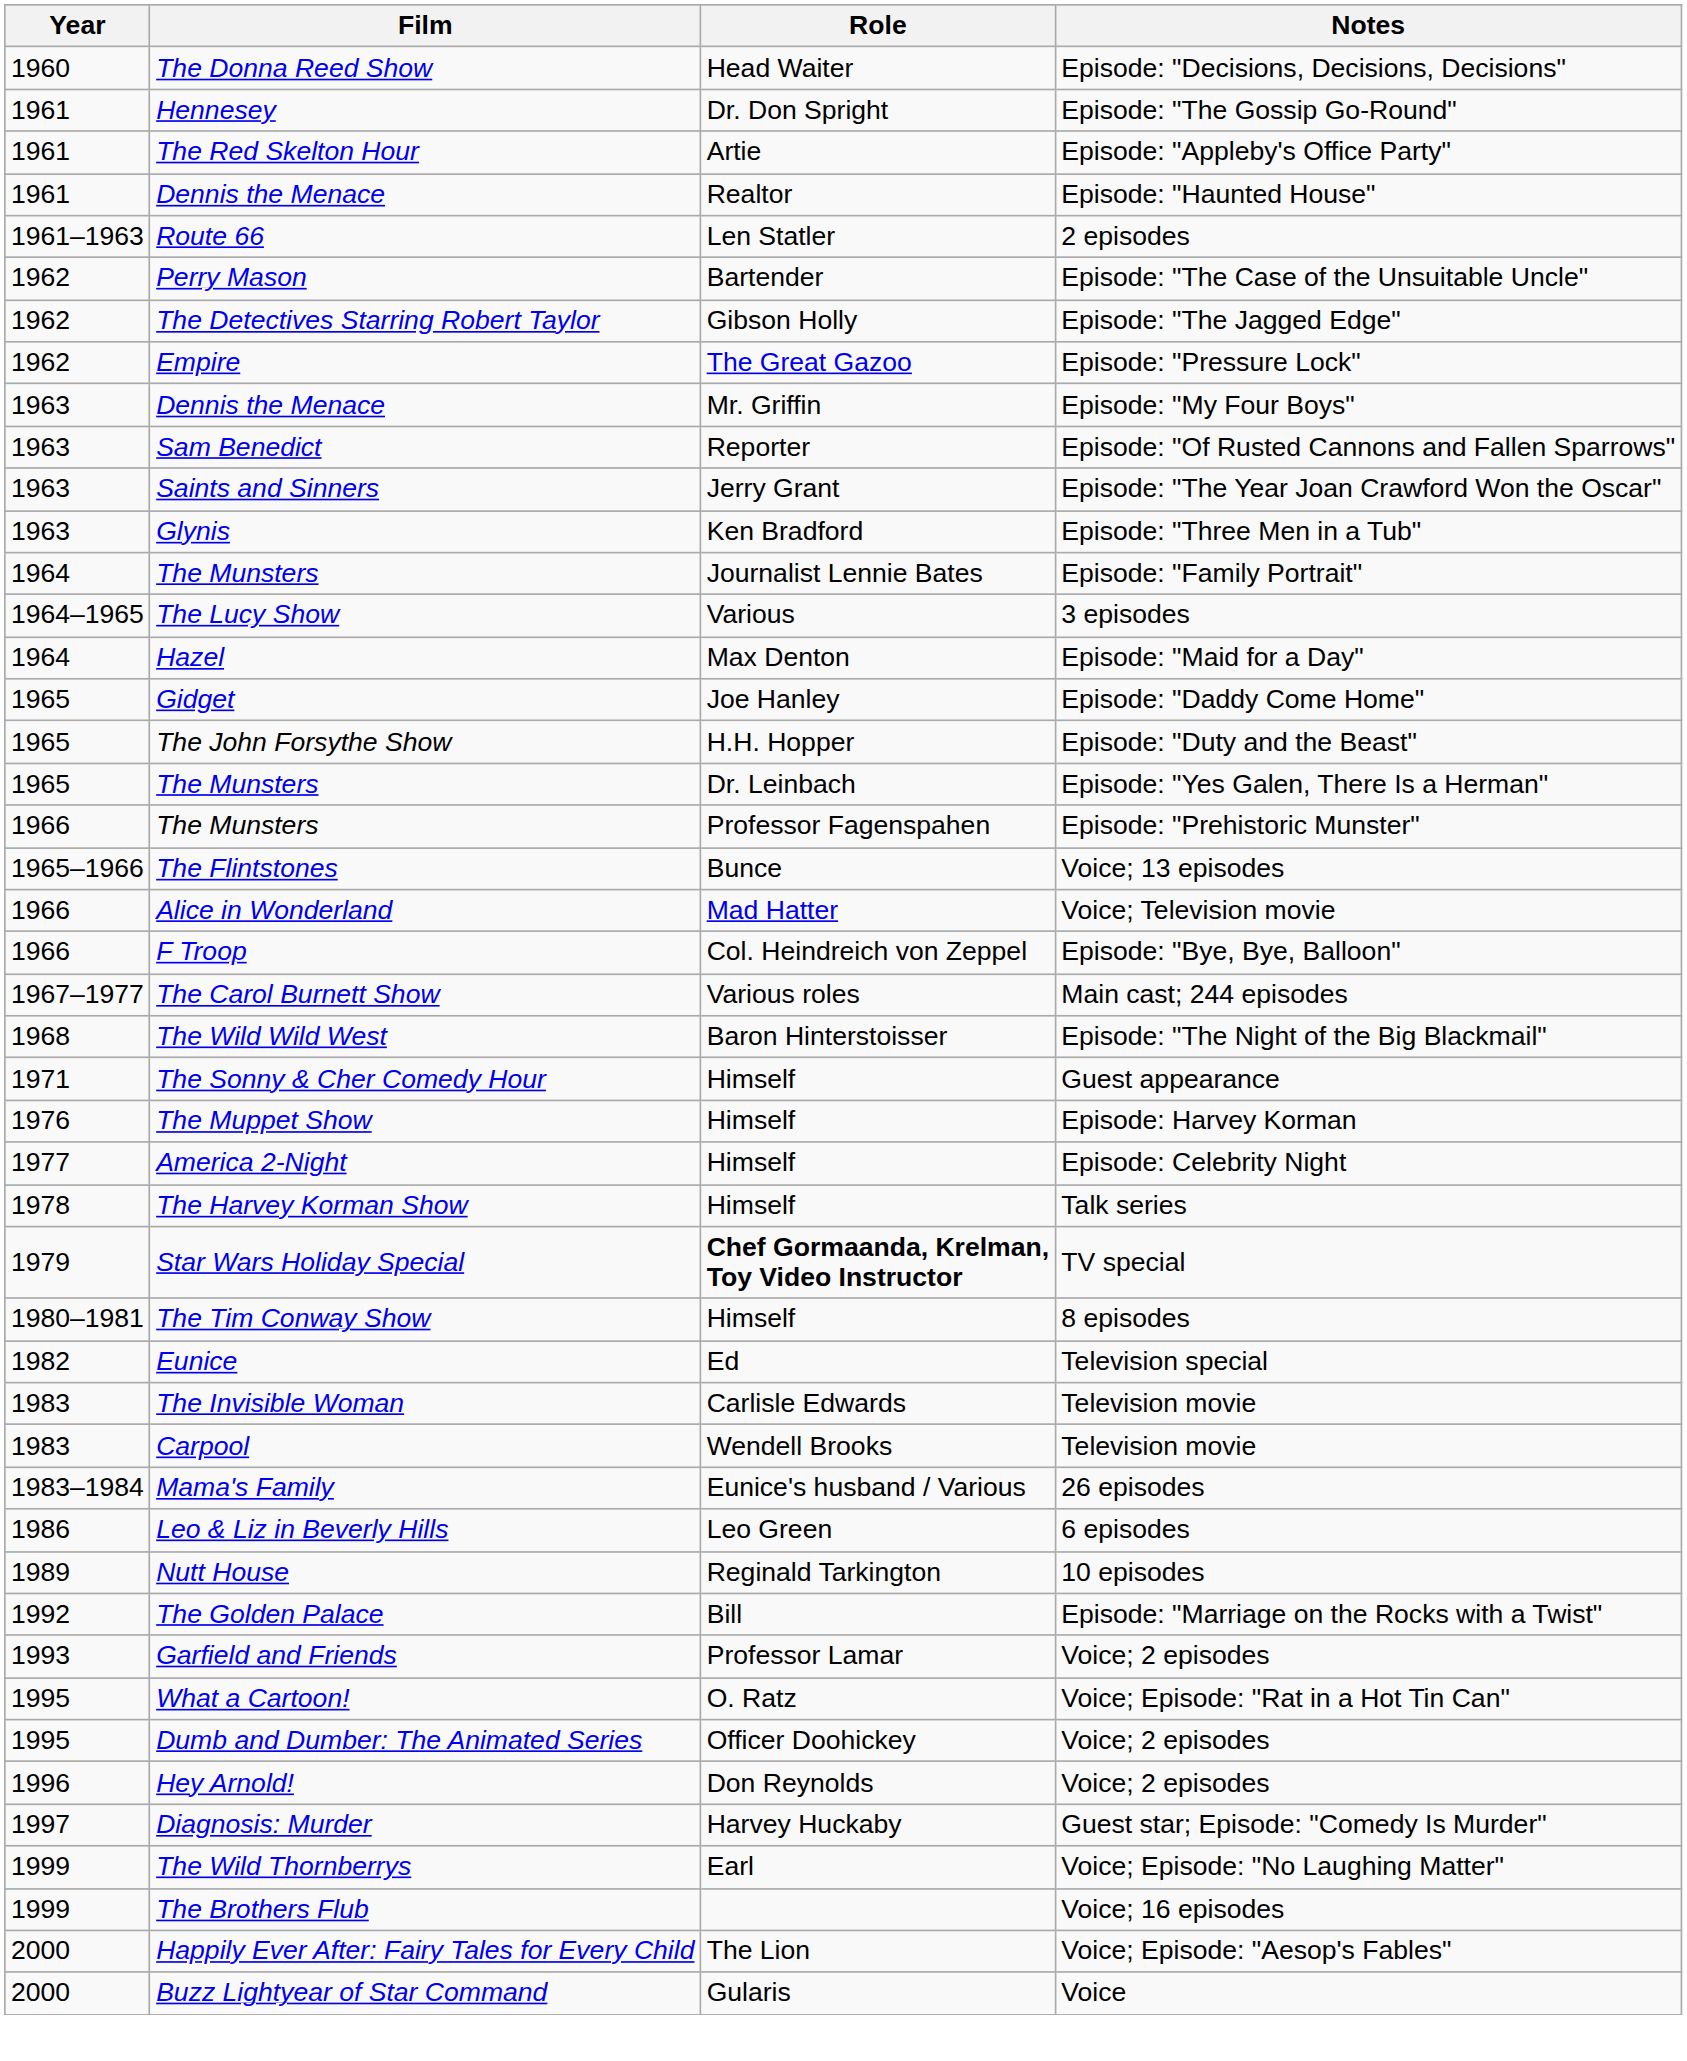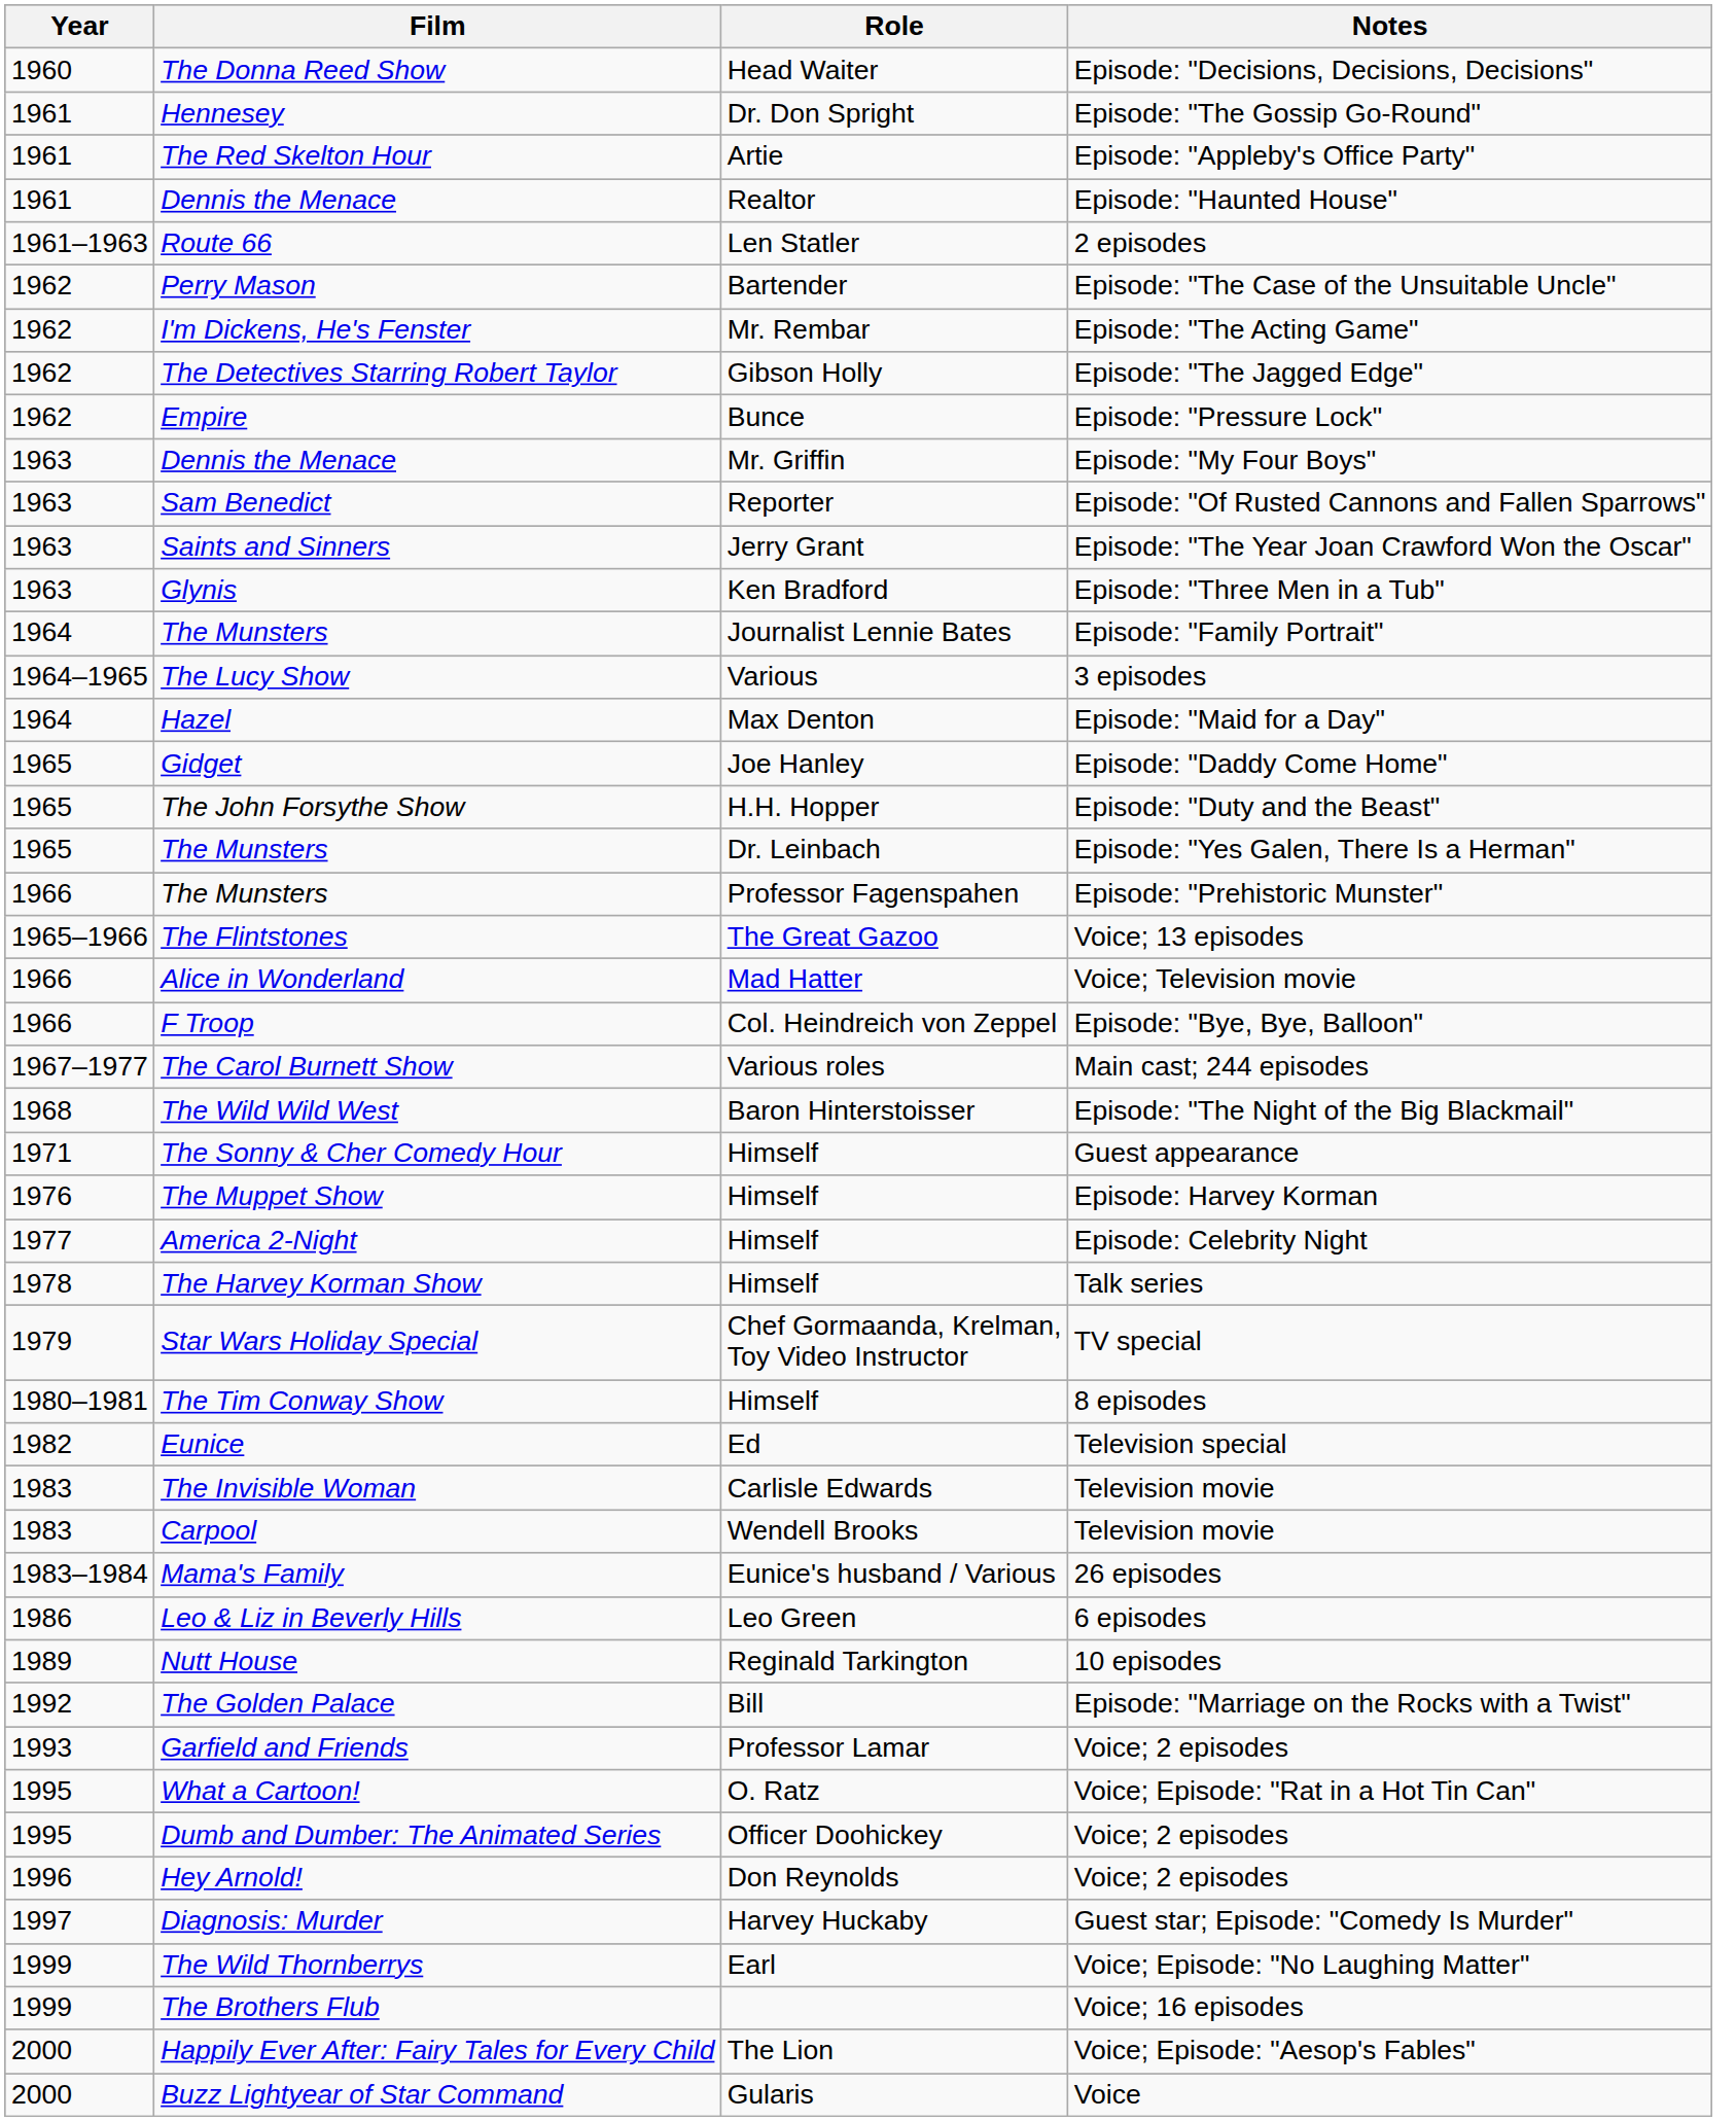 <table class="wikitable sortable">
 <tr>
 <th>Year</th>
 <th>Film</th>
 <th>Role</th>
 <th class="unsortable">Notes</th>
 </tr>
 <tr>
 <td>1960</td>
 <td><em><a href='#'>The Donna Reed Show</a></em></td>
 <td>Head Waiter</td>
 <td>Episode: "Decisions, Decisions, Decisions"</td>
 </tr>
 <tr>
 <td>1961</td>
 <td><em><a href='#'>Hennesey</a></em></td>
 <td>Dr. Don Spright</td>
 <td>Episode: "The Gossip Go-Round"</td>
 </tr>
 <tr>
 <td>1961</td>
 <td><em><a href='#'>The Red Skelton Hour</a></em></td>
 <td>Artie</td>
 <td>Episode: "Appleby's Office Party"</td>
 </tr>
 <tr>
 <td>1961</td>
 <td><em><a href='#'>Dennis the Menace</a></em></td>
 <td>Realtor</td>
 <td>Episode: "Haunted House"</td>
 </tr>
 <tr>
 <td>1961–1963</td>
 <td><em><a href='#'>Route 66</a></em></td>
 <td>Len Statler</td>
 <td>2 episodes</td>
 </tr>
 <tr>
 <td>1962</td>
 <td><em><a href='#'>Perry Mason</a></em></td>
 <td>Bartender</td>
 <td>Episode: "The Case of the Unsuitable Uncle"</td>
 </tr>
 <tr>
 <td>1962</td>
+<td><em><a href='#'>I'm Dickens, He's Fenster</a></em></td>
+<td>Mr. Rembar</td>
+<td>Episode: "The Acting Game"</td>
+</tr>
+<tr>
+<td>1962</td>
 <td><em><a href='#'>The Detectives Starring Robert Taylor</a></em></td>
 <td>Gibson Holly</td>
 <td>Episode: "The Jagged Edge"</td>
 </tr>
 <tr>
 <td>1962</td>
 <td><em><a href='#'>Empire</a></em></td>
-<td><a href='#'>The Great Gazoo</a></td>
+<td>Bunce</td>
 <td>Episode: "Pressure Lock"</td>
 </tr>
 <tr>
 <td>1963</td>
 <td><em><a href='#'>Dennis the Menace</a></em></td>
 <td>Mr. Griffin</td>
 <td>Episode: "My Four Boys"</td>
 </tr>
 <tr>
 <td>1963</td>
 <td><em><a href='#'>Sam Benedict</a></em></td>
 <td>Reporter</td>
 <td>Episode: "Of Rusted Cannons and Fallen Sparrows"</td>
 </tr>
 <tr>
 <td>1963</td>
 <td><em><a href='#'>Saints and Sinners</a></em></td>
 <td>Jerry Grant</td>
 <td>Episode: "The Year Joan Crawford Won the Oscar"</td>
 </tr>
 <tr>
 <td>1963</td>
 <td><em><a href='#'>Glynis</a></em></td>
 <td>Ken Bradford</td>
 <td>Episode: "Three Men in a Tub"</td>
 </tr>
 <tr>
 <td>1964</td>
 <td><em><a href='#'>The Munsters</a></em></td>
 <td>Journalist Lennie Bates</td>
 <td>Episode: "Family Portrait"</td>
 </tr>
 <tr>
 <td>1964–1965</td>
 <td><em><a href='#'>The Lucy Show</a></em></td>
 <td>Various</td>
 <td>3 episodes</td>
 </tr>
 <tr>
 <td>1964</td>
 <td><em><a href='#'>Hazel</a></em></td>
 <td>Max Denton</td>
 <td>Episode: "Maid for a Day"</td>
 </tr>
 <tr>
 <td>1965</td>
 <td><em><a href='#'>Gidget</a></em></td>
 <td>Joe Hanley</td>
 <td>Episode: "Daddy Come Home"</td>
 </tr>
 <tr>
 <td>1965</td>
 <td><em>The John Forsythe Show</em></td>
 <td>H.H. Hopper</td>
 <td>Episode: "Duty and the Beast"</td>
 </tr>
 <tr>
 <td>1965</td>
 <td><em><a href='#'>The Munsters</a></em></td>
 <td>Dr. Leinbach</td>
 <td>Episode: "Yes Galen, There Is a Herman"</td>
 </tr>
 <tr>
 <td>1966</td>
 <td><em>The Munsters</em></td>
 <td>Professor Fagenspahen</td>
 <td>Episode: "Prehistoric Munster"</td>
 </tr>
 <tr>
 <td>1965–1966</td>
 <td><em><a href='#'>The Flintstones</a></em></td>
-<td>Bunce</td>
+<td><a href='#'>The Great Gazoo</a></td>
 <td>Voice; 13 episodes</td>
 </tr>
 <tr>
 <td>1966</td>
 <td><em><a href='#'>Alice in Wonderland</a></em></td>
 <td><a href='#'>Mad Hatter</a></td>
 <td>Voice; Television movie</td>
 </tr>
 <tr>
 <td>1966</td>
 <td><em><a href='#'>F Troop</a></em></td>
 <td>Col. Heindreich von Zeppel</td>
 <td>Episode: "Bye, Bye, Balloon"</td>
 </tr>
 <tr>
 <td>1967–1977</td>
 <td><em><a href='#'>The Carol Burnett Show</a></em></td>
 <td>Various roles</td>
 <td>Main cast; 244 episodes</td>
 </tr>
 <tr>
 <td>1968</td>
 <td><em><a href='#'>The Wild Wild West</a></em></td>
 <td>Baron Hinterstoisser</td>
 <td>Episode: "The Night of the Big Blackmail"</td>
 </tr>
 <tr>
 <td>1971</td>
 <td><em><a href='#'>The Sonny & Cher Comedy Hour</a></em></td>
 <td>Himself</td>
 <td>Guest appearance</td>
 </tr>
 <tr>
 <td>1976</td>
 <td><em><a href='#'>The Muppet Show</a></em></td>
 <td>Himself</td>
 <td>Episode: Harvey Korman</td>
 </tr>
 <tr>
 <td>1977</td>
 <td><em><a href='#'>America 2-Night</a></em></td>
 <td>Himself</td>
 <td>Episode: Celebrity Night</td>
 </tr>
 <tr>
 <td>1978</td>
 <td><em><a href='#'>The Harvey Korman Show</a></em></td>
 <td>Himself</td>
 <td>Talk series</td>
 </tr>
 <tr>
 <td>1979</td>
 <td><em><a href='#'>Star Wars Holiday Special</a></em></td>
-<td><strong>Chef Gormaanda, Krelman, <br> Toy Video Instructor</strong></td>
+<td>Chef Gormaanda, Krelman, <br> Toy Video Instructor</td>
 <td>TV special</td>
 </tr>
 <tr>
 <td>1980–1981</td>
 <td><em><a href='#'>The Tim Conway Show</a></em></td>
 <td>Himself</td>
 <td>8 episodes</td>
 </tr>
 <tr>
 <td>1982</td>
 <td><em><a href='#'>Eunice</a></em></td>
 <td>Ed</td>
 <td>Television special</td>
 </tr>
 <tr>
 <td>1983</td>
 <td><em><a href='#'>The Invisible Woman</a></em></td>
 <td>Carlisle Edwards</td>
 <td>Television movie</td>
 </tr>
 <tr>
 <td>1983</td>
 <td><em><a href='#'>Carpool</a></em></td>
 <td>Wendell Brooks</td>
 <td>Television movie</td>
 </tr>
 <tr>
 <td>1983–1984</td>
 <td><em><a href='#'>Mama's Family</a></em></td>
 <td>Eunice's husband / Various</td>
 <td>26 episodes</td>
 </tr>
 <tr>
 <td>1986</td>
 <td><em><a href='#'>Leo & Liz in Beverly Hills</a></em></td>
 <td>Leo Green</td>
 <td>6 episodes</td>
 </tr>
 <tr>
 <td>1989</td>
 <td><em><a href='#'>Nutt House</a></em></td>
 <td>Reginald Tarkington</td>
 <td>10 episodes</td>
 </tr>
 <tr>
 <td>1992</td>
 <td><em><a href='#'>The Golden Palace</a></em></td>
 <td>Bill</td>
 <td>Episode: "Marriage on the Rocks with a Twist"</td>
 </tr>
 <tr>
 <td>1993</td>
 <td><em><a href='#'>Garfield and Friends</a></em></td>
 <td>Professor Lamar</td>
 <td>Voice; 2 episodes</td>
 </tr>
 <tr>
 <td>1995</td>
 <td><em><a href='#'>What a Cartoon!</a></em></td>
 <td>O. Ratz</td>
 <td>Voice; Episode: "Rat in a Hot Tin Can"</td>
 </tr>
 <tr>
 <td>1995</td>
 <td><a href='#'><em>Dumb and Dumber: The Animated Series</em></a></td>
 <td>Officer Doohickey</td>
 <td>Voice; 2 episodes</td>
 </tr>
 <tr>
 <td>1996</td>
 <td><em><a href='#'>Hey Arnold!</a></em></td>
 <td>Don Reynolds</td>
 <td>Voice; 2 episodes</td>
 </tr>
 <tr>
 <td>1997</td>
 <td><em><a href='#'>Diagnosis: Murder</a></em></td>
 <td>Harvey Huckaby</td>
 <td>Guest star; Episode: "Comedy Is Murder"</td>
 </tr>
 <tr>
 <td>1999</td>
 <td><em><a href='#'>The Wild Thornberrys</a></em></td>
 <td>Earl</td>
 <td>Voice; Episode: "No Laughing Matter"</td>
 </tr>
 <tr>
 <td>1999</td>
 <td><em><a href='#'>The Brothers Flub</a></em></td>
 <td></td>
 <td>Voice; 16 episodes</td>
 </tr>
 <tr>
 <td>2000</td>
 <td><em><a href='#'>Happily Ever After: Fairy Tales for Every Child</a></em></td>
 <td>The Lion</td>
 <td>Voice; Episode: "Aesop's Fables"</td>
 </tr>
 <tr>
 <td>2000</td>
 <td><em><a href='#'>Buzz Lightyear of Star Command</a></em></td>
 <td>Gularis</td>
 <td>Voice</td>
 </tr>
 <tr>
 </tr>
 </table>
